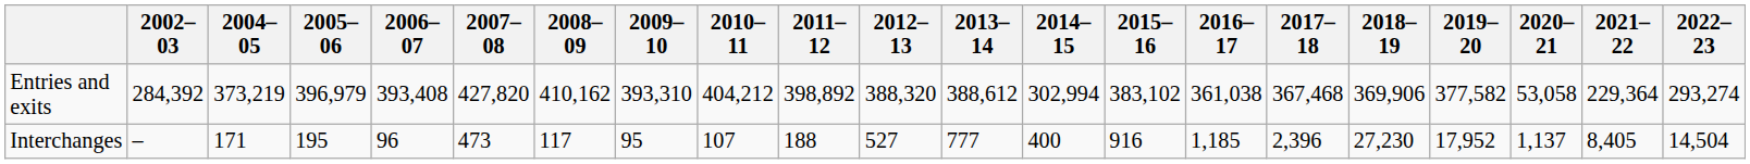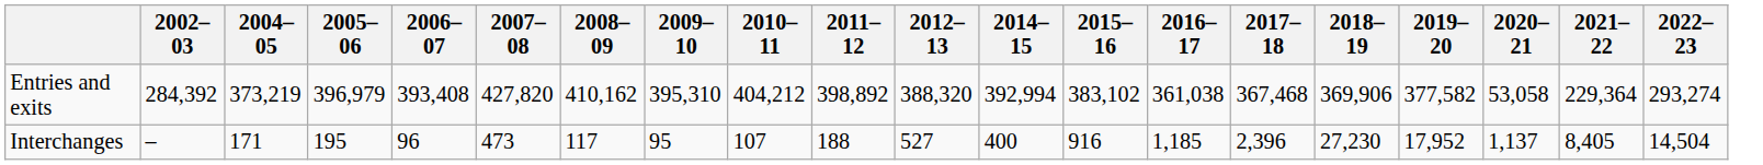 <table class="wikitable">
 <tr>
 <th></th>
 <th>2002–03</th>
 <th>2004–05</th>
 <th>2005–06</th>
 <th>2006–07</th>
 <th>2007–08</th>
 <th>2008–09</th>
 <th>2009–10</th>
 <th>2010–11</th>
 <th>2011–12</th>
 <th>2012–13</th>
-<th>2013–14</th>
 <th>2014–15</th>
 <th>2015–16</th>
 <th>2016–17</th>
 <th>2017–18</th>
 <th>2018–19</th>
 <th>2019–20</th>
 <th>2020–21</th>
 <th>2021–22</th>
 <th>2022–23</th>
 </tr>
 <tr>
 <td>Entries and exits</td>
 <td>284,392</td>
 <td>373,219</td>
 <td>396,979</td>
 <td>393,408</td>
 <td>427,820</td>
 <td>410,162</td>
-<td>393,310</td>
+<td>395,310</td>
 <td>404,212</td>
 <td>398,892</td>
 <td>388,320</td>
-<td>388,612</td>
-<td>302,994</td>
+<td>392,994</td>
 <td>383,102</td>
 <td>361,038</td>
 <td>367,468</td>
 <td>369,906</td>
 <td>377,582</td>
 <td>53,058</td>
 <td>229,364</td>
 <td>293,274</td>
 </tr>
 <tr>
 <td>Interchanges</td>
 <td>–</td>
 <td>171</td>
 <td>195</td>
 <td>96</td>
 <td>473</td>
 <td>117</td>
 <td>95</td>
 <td>107</td>
 <td>188</td>
 <td>527</td>
-<td>777</td>
 <td>400</td>
 <td>916</td>
 <td>1,185</td>
 <td>2,396</td>
 <td>27,230</td>
 <td>17,952</td>
 <td>1,137</td>
 <td>8,405</td>
 <td>14,504</td>
 </tr>
 </table>
